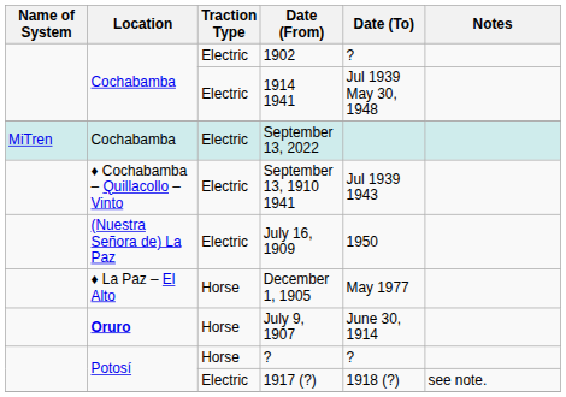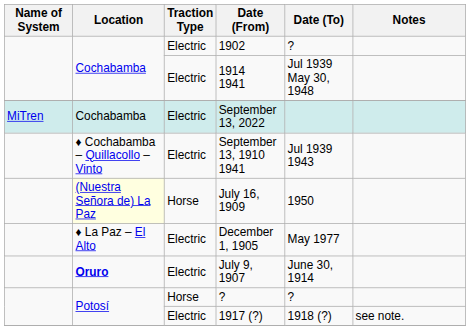 <table class="wikitable" width=100%>
 <tr>
 <th width=15%>Name of System</th>
 <th width=20%>Location</th>
 <th width=10%>Traction<br>Type</th>
 <th width=15%>Date (From)</th>
 <th width=15%>Date (To)</th>
 <th width=25%>Notes</th>
 </tr>
 <tr>
 <td rowspan="2"> </td>
 <td rowspan="2"><a href='#'>Cochabamba</a></td>
 <td>Electric</td>
 <td>1902</td>
 <td>?</td>
 <td></td>
 </tr>
 <tr>
 <td>Electric</td>
 <td>1914<br>1941</td>
 <td>Jul 1939<br>May 30, 1948</td>
 <td></td>
 </tr>
 <tr>
 </tr>
 <tr style="background:#CFECEC">
 <td><a href='#'>MiTren</a></td>
 <td>Cochabamba</td>
 <td>Electric</td>
 <td>September 13, 2022</td>
 <td></td>
 <td> </td>
 </tr>
 <tr>
 <td> </td>
 <td>♦ Cochabamba – <a href='#'>Quillacollo</a> – <a href='#'>Vinto</a></td>
 <td>Electric</td>
 <td>September 13, 1910<br>1941</td>
 <td>Jul 1939<br>1943</td>
 <td></td>
 </tr>
 <tr>
 <td> </td>
-<td><a href='#'>(Nuestra Señora de) La Paz</a></td>
-<td>Electric</td>
+<td style="background: lightyellow;"><a href='#'>(Nuestra Señora de) La Paz</a></td>
+<td>Horse</td>
 <td>July 16, 1909</td>
 <td>1950</td>
 <td></td>
 </tr>
 <tr>
 <td> </td>
 <td>♦ La Paz – <a href='#'>El Alto</a></td>
-<td>Horse</td>
+<td>Electric</td>
 <td>December 1, 1905</td>
 <td>May 1977</td>
 <td></td>
 </tr>
 <tr>
 <td> </td>
 <td><strong><a href='#'>Oruro</a></strong></td>
-<td>Horse</td>
+<td>Electric</td>
 <td>July 9, 1907</td>
 <td>June 30, 1914</td>
 <td></td>
 </tr>
 <tr>
 <td rowspan="2"> </td>
 <td rowspan="2"><a href='#'>Potosí</a></td>
 <td>Horse</td>
 <td>?</td>
 <td>?</td>
 <td></td>
 </tr>
 <tr>
 <td>Electric</td>
 <td>1917 (?)</td>
 <td>1918 (?)</td>
 <td> see note.</td>
 </tr>
 <tr>
 </tr>
 </table>
